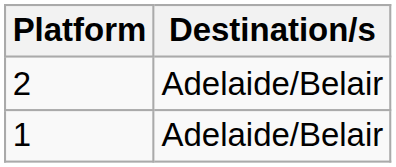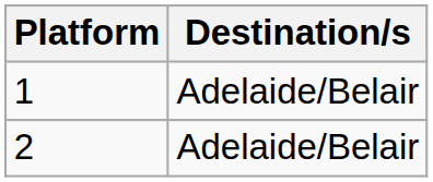 <table class="wikitable">
 <tr>
 <th>Platform</th>
 <th>Destination/s</th>
 </tr>
 <tr>
+<td style=background:#><span>1</span></td>
+<td>Adelaide/Belair</td>
+</tr>
+<tr>
 <td style=background:#><span>2</span></td>
 <td>Adelaide/Belair</td>
 </tr>
-<tr>
-<td style=background:#><span>1</span></td>
-<td>Adelaide/Belair</td>
-</tr>
 </table>
